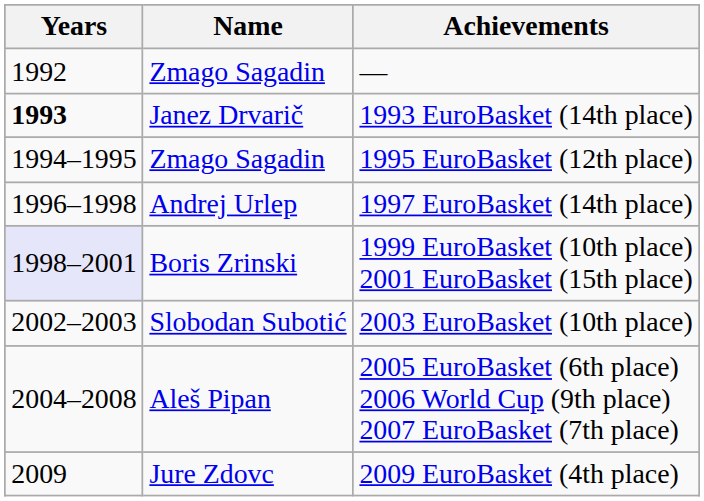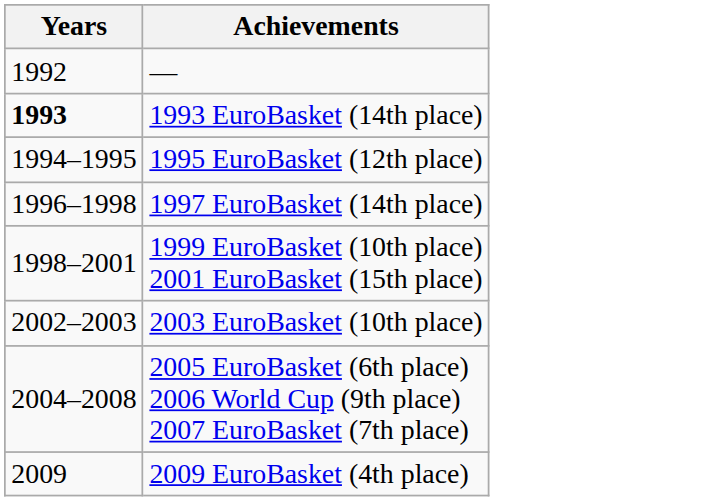 <table class="wikitable">
 <tr>
 <th>Years</th>
-<th>Name</th>
 <th>Achievements</th>
 </tr>
 <tr>
 <td>1992</td>
-<td><a href='#'>Zmago Sagadin</a></td>
 <td>—</td>
 </tr>
 <tr>
 <td><strong>1993</strong></td>
-<td><a href='#'>Janez Drvarič</a></td>
 <td><a href='#'>1993 EuroBasket</a> (14th place)</td>
 </tr>
 <tr>
 <td>1994–1995</td>
-<td><a href='#'>Zmago Sagadin</a></td>
 <td><a href='#'>1995 EuroBasket</a> (12th place)</td>
 </tr>
 <tr>
 <td>1996–1998</td>
-<td><a href='#'>Andrej Urlep</a></td>
 <td><a href='#'>1997 EuroBasket</a> (14th place)</td>
 </tr>
 <tr>
-<td style="background: lavender;">1998–2001</td>
-<td><a href='#'>Boris Zrinski</a></td>
+<td>1998–2001</td>
 <td><a href='#'>1999 EuroBasket</a> (10th place)<br> <a href='#'>2001 EuroBasket</a> (15th place)</td>
 </tr>
 <tr>
 <td>2002–2003</td>
-<td><a href='#'>Slobodan Subotić</a></td>
 <td><a href='#'>2003 EuroBasket</a> (10th place)</td>
 </tr>
 <tr>
 <td>2004–2008</td>
-<td><a href='#'>Aleš Pipan</a></td>
 <td><a href='#'>2005 EuroBasket</a> (6th place)<br> <a href='#'>2006 World Cup</a> (9th place)<br><a href='#'>2007 EuroBasket</a> (7th place)</td>
 </tr>
 <tr>
 <td>2009</td>
-<td><a href='#'>Jure Zdovc</a></td>
 <td><a href='#'>2009 EuroBasket</a> (4th place)</td>
 </tr>
 </table>
